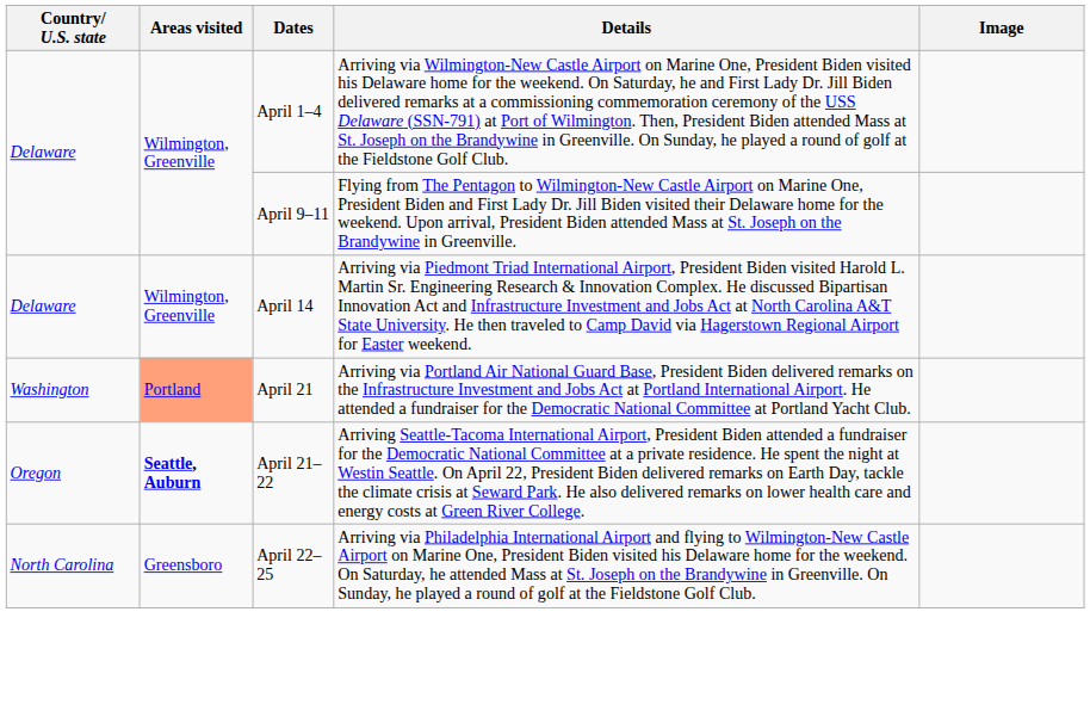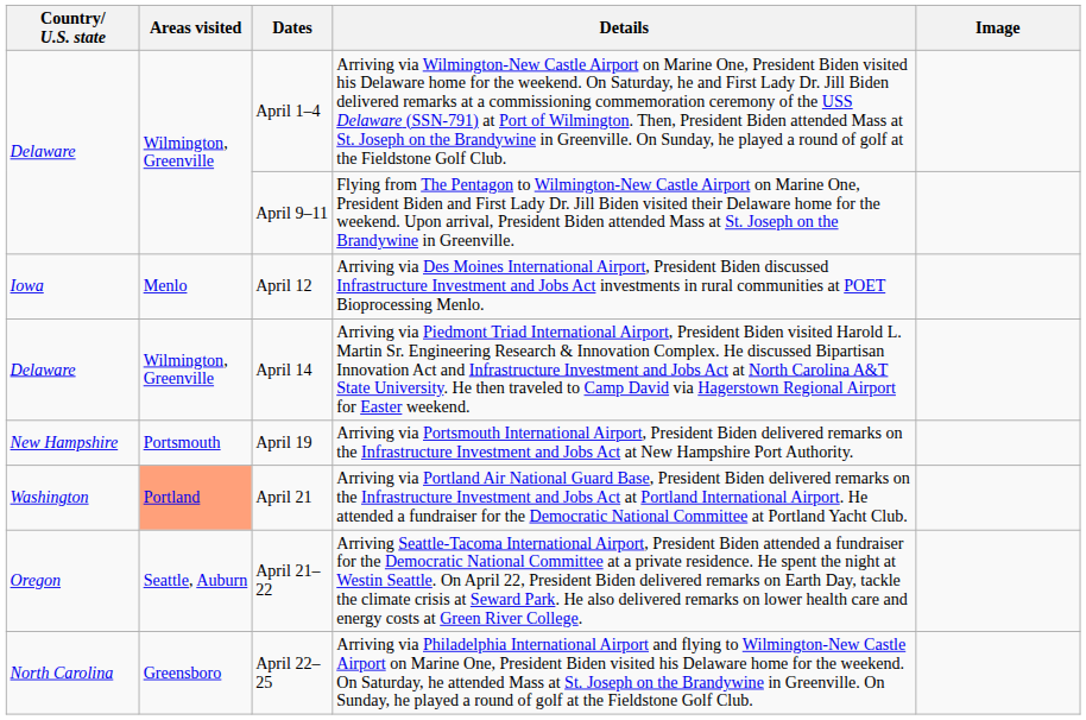 <table class="wikitable" style="margin: 1em auto 1em auto">
 <tr>
 <th width="120">Country/<br><em>U.S. state</em></th>
 <th width="100">Areas visited</th>
 <th width="70">Dates</th>
 <th width="550">Details</th>
 <th width="150">Image</th>
 </tr>
 <tr>
 <td rowspan="2"> <em><a href='#'>Delaware</a></em></td>
 <td rowspan="2"><a href='#'>Wilmington</a>, <a href='#'>Greenville</a></td>
 <td>April 1–4</td>
 <td>Arriving via <a href='#'>Wilmington-New Castle Airport</a> on Marine One, President Biden visited his Delaware home for the weekend. On Saturday, he and First Lady Dr. Jill Biden delivered remarks at a commissioning commemoration ceremony of the <a href='#'>USS <em>Delaware</em> (SSN-791)</a> at <a href='#'>Port of Wilmington</a>. Then, President Biden attended Mass at <a href='#'>St. Joseph on the Brandywine</a> in Greenville. On Sunday, he played a round of golf at the Fieldstone Golf Club.</td>
 <td></td>
 </tr>
 <tr>
 <td>April 9–11</td>
 <td>Flying from <a href='#'>The Pentagon</a> to <a href='#'>Wilmington-New Castle Airport</a> on Marine One, President Biden and First Lady Dr. Jill Biden visited their Delaware home for the weekend. Upon arrival, President Biden attended Mass at <a href='#'>St. Joseph on the Brandywine</a> in Greenville.</td>
 <td></td>
 </tr>
 <tr>
+<td> <em><a href='#'>Iowa</a></em></td>
+<td><a href='#'>Menlo</a></td>
+<td>April 12</td>
+<td>Arriving via <a href='#'>Des Moines International Airport</a>, President Biden discussed <a href='#'>Infrastructure Investment and Jobs Act</a> investments in rural communities at <a href='#'>POET</a> Bioprocessing Menlo.</td>
+<td></td>
+</tr>
+<tr>
 <td> <em><a href='#'>Delaware</a></em></td>
 <td><a href='#'>Wilmington</a>, <a href='#'>Greenville</a></td>
 <td>April 14</td>
 <td>Arriving via <a href='#'>Piedmont Triad International Airport</a>, President Biden visited Harold L. Martin Sr. Engineering Research & Innovation Complex. He discussed Bipartisan Innovation Act and <a href='#'>Infrastructure Investment and Jobs Act</a> at <a href='#'>North Carolina A&T State University</a>. He then traveled to <a href='#'>Camp David</a> via <a href='#'>Hagerstown Regional Airport</a> for <a href='#'>Easter</a> weekend.</td>
+<td></td>
+</tr>
+<tr>
+<td> <em><a href='#'>New Hampshire</a></em></td>
+<td><a href='#'>Portsmouth</a></td>
+<td>April 19</td>
+<td>Arriving via <a href='#'>Portsmouth International Airport</a>, President Biden delivered remarks on the <a href='#'>Infrastructure Investment and Jobs Act</a> at New Hampshire Port Authority.</td>
 <td></td>
 </tr>
 <tr>
 <td> <em><a href='#'>Washington</a></em></td>
 <td style="background: lightsalmon;"><a href='#'>Portland</a></td>
 <td>April 21</td>
 <td>Arriving via <a href='#'>Portland Air National Guard Base</a>, President Biden delivered remarks on the <a href='#'>Infrastructure Investment and Jobs Act</a> at <a href='#'>Portland International Airport</a>. He attended a fundraiser for the <a href='#'>Democratic National Committee</a> at Portland Yacht Club.</td>
 <td></td>
 </tr>
 <tr>
 <td> <em><a href='#'>Oregon</a></em></td>
-<td><strong><a href='#'>Seattle</a>, <a href='#'>Auburn</a></strong></td>
+<td><a href='#'>Seattle</a>, <a href='#'>Auburn</a></td>
 <td>April 21–22</td>
 <td>Arriving <a href='#'>Seattle-Tacoma International Airport</a>, President Biden attended a fundraiser for the <a href='#'>Democratic National Committee</a> at a private residence. He spent the night at <a href='#'>Westin Seattle</a>. On April 22, President Biden delivered remarks on Earth Day, tackle the climate crisis at <a href='#'>Seward Park</a>. He also delivered remarks on lower health care and energy costs at <a href='#'>Green River College</a>.</td>
 <td></td>
 </tr>
 <tr>
 <td> <em><a href='#'>North Carolina</a></em></td>
 <td><a href='#'>Greensboro</a></td>
 <td>April 22–25</td>
 <td>Arriving via <a href='#'>Philadelphia International Airport</a> and flying to <a href='#'>Wilmington-New Castle Airport</a> on Marine One, President Biden visited his Delaware home for the weekend. On Saturday, he attended Mass at <a href='#'>St. Joseph on the Brandywine</a> in Greenville. On Sunday, he played a round of golf at the Fieldstone Golf Club.</td>
 <td></td>
 </tr>
 </table>
